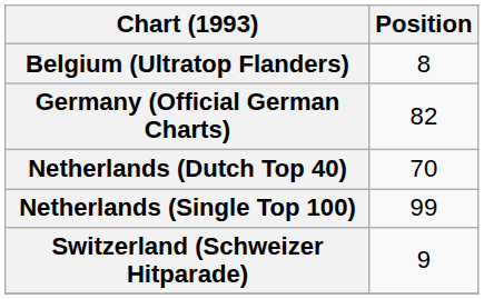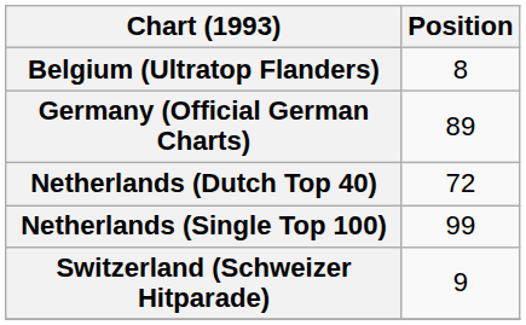 <table class="wikitable sortable plainrowheaders" style="text-align:center;">
 <tr>
 <th scope="col" width=230>Chart (1993)</th>
 <th scope="col" width=40>Position</th>
 </tr>
 <tr>
 <th scope="row">Belgium (Ultratop Flanders)</th>
 <td>8</td>
 </tr>
 <tr>
 <th scope="row">Germany (Official German Charts)</th>
-<td>82</td>
+<td>89</td>
 </tr>
 <tr>
 <th scope="row">Netherlands (Dutch Top 40)</th>
-<td>70</td>
+<td>72</td>
 </tr>
 <tr>
 <th scope="row">Netherlands (Single Top 100)</th>
 <td>99</td>
 </tr>
 <tr>
 <th scope="row">Switzerland (Schweizer Hitparade)</th>
 <td>9</td>
 </tr>
 <tr>
 </tr>
 </table>
